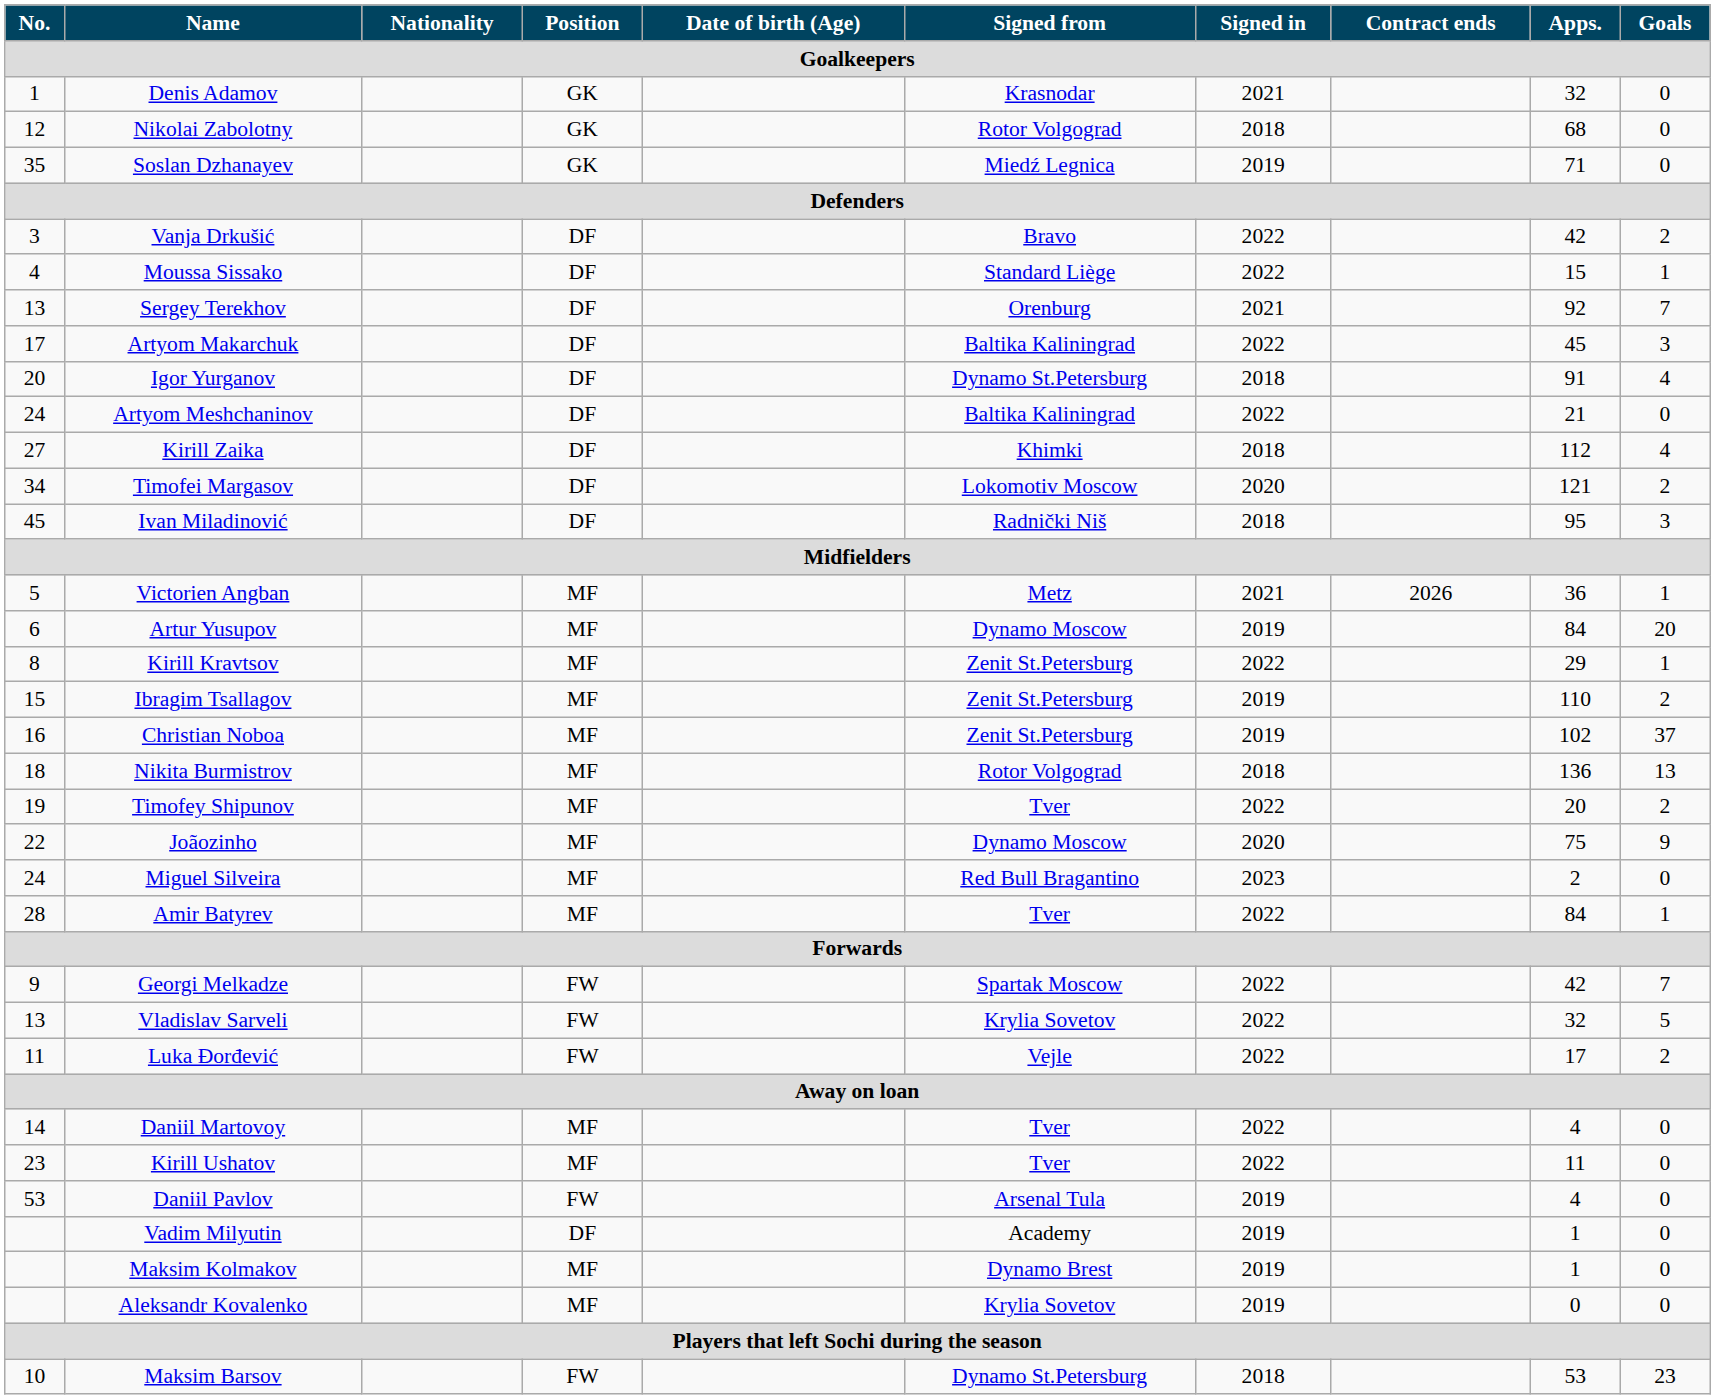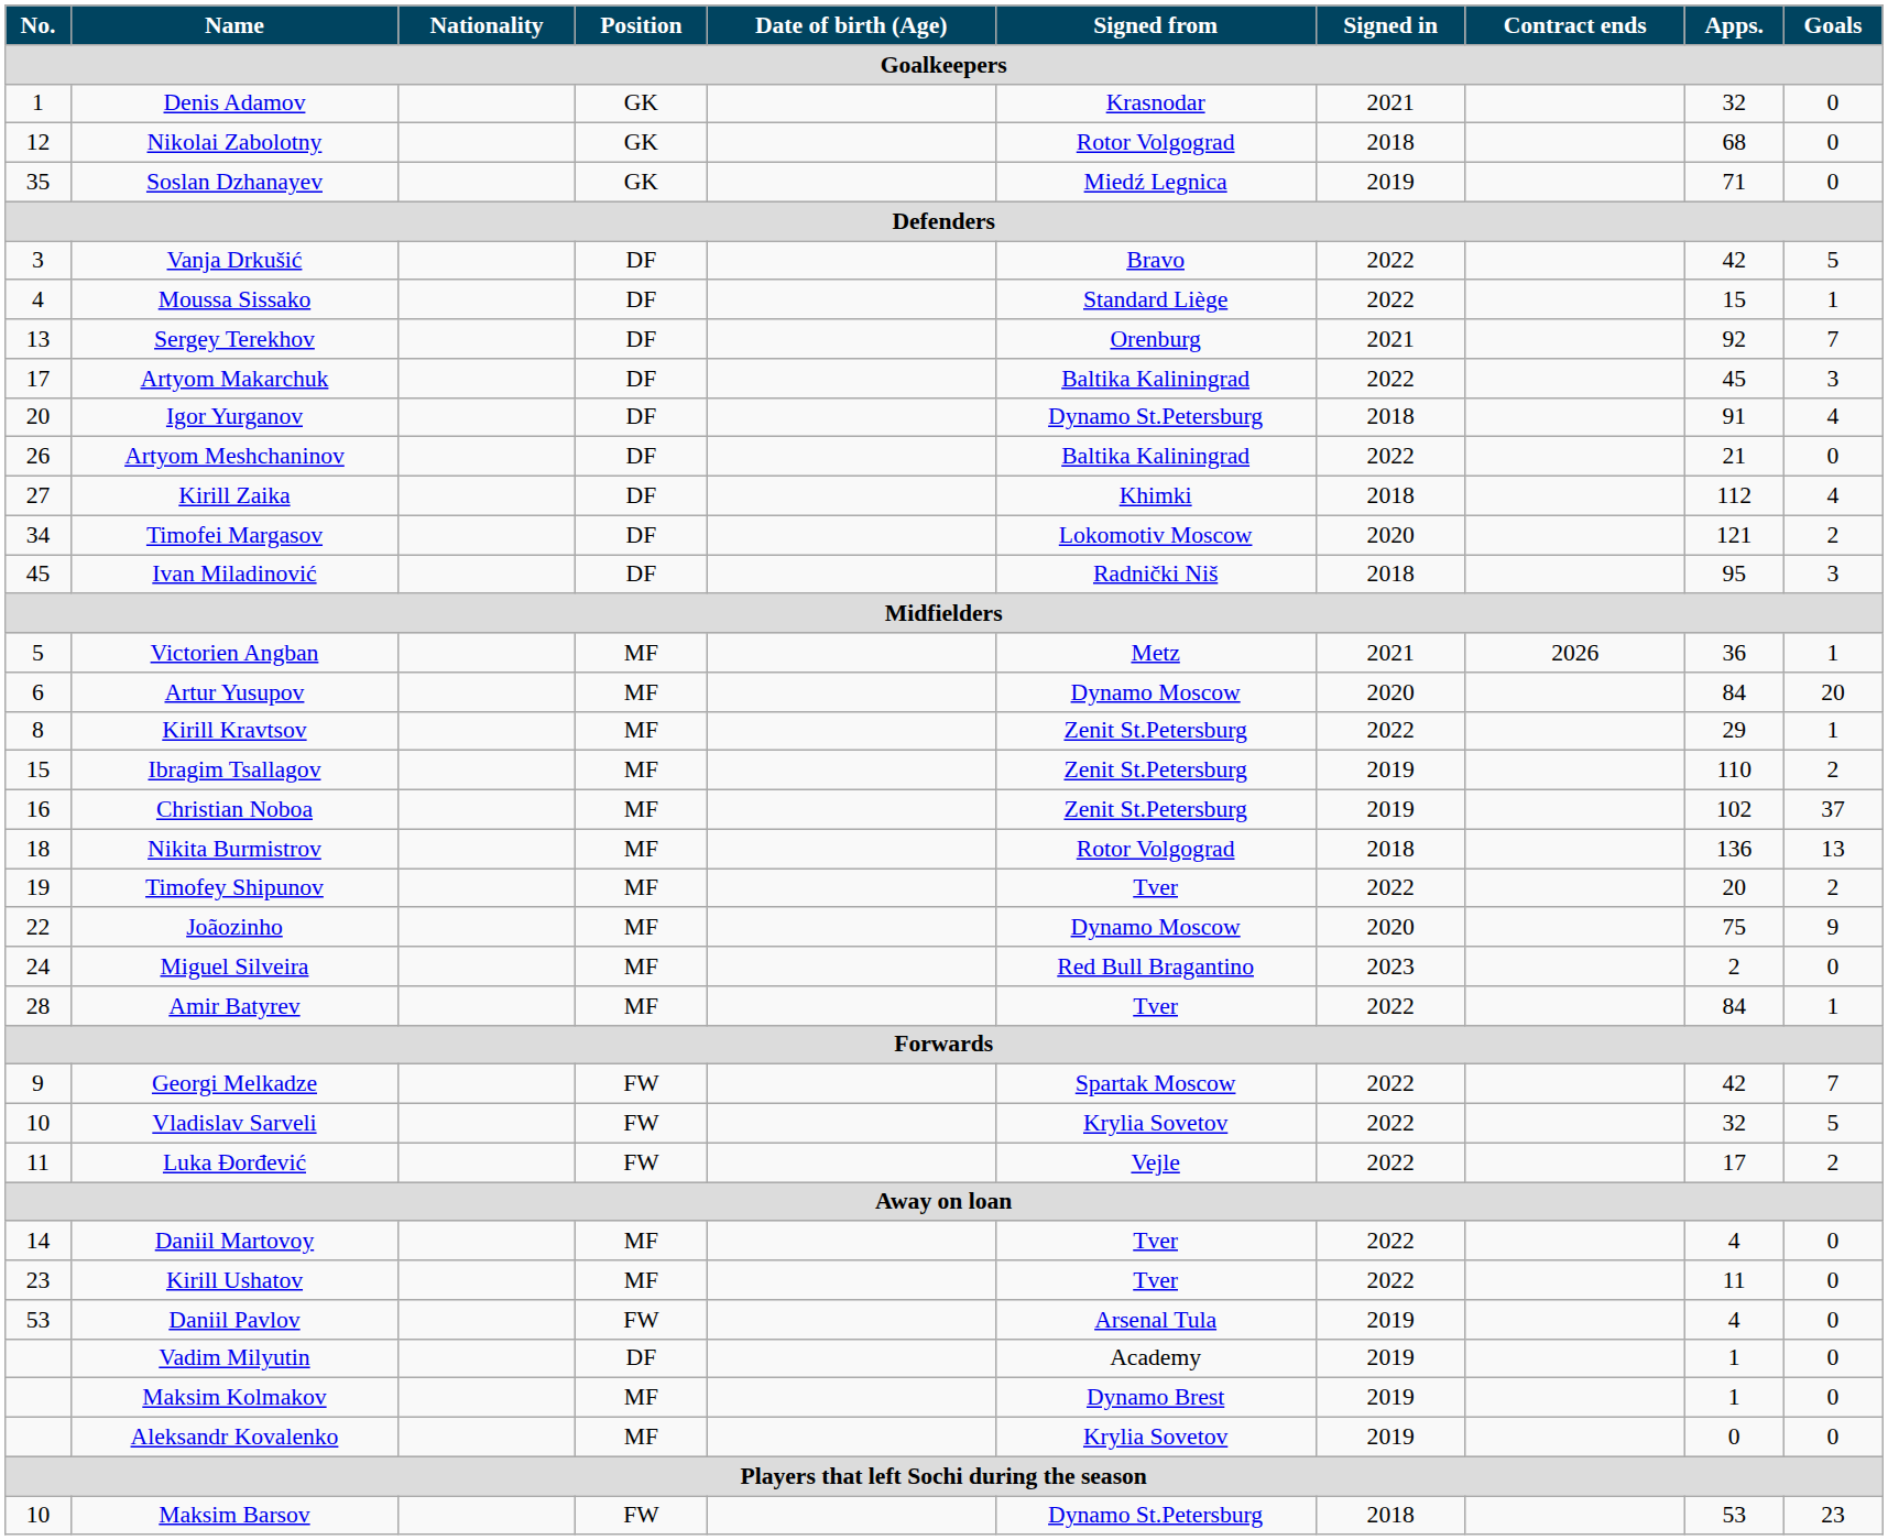 <table class="wikitable"  style="text-align:center; font-size:90%; width:90%;">
 <tr>
 <th style="background:#004460; color:white; text-align:center;">No.</th>
 <th style="background:#004460; color:white; text-align:center;">Name</th>
 <th style="background:#004460; color:white; text-align:center;">Nationality</th>
 <th style="background:#004460; color:white; text-align:center;">Position</th>
 <th style="background:#004460; color:white; text-align:center;">Date of birth (Age)</th>
 <th style="background:#004460; color:white; text-align:center;">Signed from</th>
 <th style="background:#004460; color:white; text-align:center;">Signed in</th>
 <th style="background:#004460; color:white; text-align:center;">Contract ends</th>
 <th style="background:#004460; color:white; text-align:center;">Apps.</th>
 <th style="background:#004460; color:white; text-align:center;">Goals</th>
 </tr>
 <tr>
 <th colspan="11"  style="background:#dcdcdc; text-align:center;">Goalkeepers</th>
 </tr>
 <tr>
 <td>1</td>
 <td><a href='#'>Denis Adamov</a></td>
 <td></td>
 <td>GK</td>
 <td></td>
 <td><a href='#'>Krasnodar</a></td>
 <td>2021</td>
 <td></td>
 <td>32</td>
 <td>0</td>
 </tr>
 <tr>
 <td>12</td>
 <td><a href='#'>Nikolai Zabolotny</a></td>
 <td></td>
 <td>GK</td>
 <td></td>
 <td><a href='#'>Rotor Volgograd</a></td>
 <td>2018</td>
 <td></td>
 <td>68</td>
 <td>0</td>
 </tr>
 <tr>
 <td>35</td>
 <td><a href='#'>Soslan Dzhanayev</a></td>
 <td></td>
 <td>GK</td>
 <td></td>
 <td><a href='#'>Miedź Legnica</a></td>
 <td>2019</td>
 <td></td>
 <td>71</td>
 <td>0</td>
 </tr>
 <tr>
 <th colspan="11"  style="background:#dcdcdc; text-align:center;">Defenders</th>
 </tr>
 <tr>
 <td>3</td>
 <td><a href='#'>Vanja Drkušić</a></td>
 <td></td>
 <td>DF</td>
 <td></td>
 <td><a href='#'>Bravo</a></td>
 <td>2022</td>
 <td></td>
 <td>42</td>
-<td>2</td>
+<td>5</td>
 </tr>
 <tr>
 <td>4</td>
 <td><a href='#'>Moussa Sissako</a></td>
 <td></td>
 <td>DF</td>
 <td></td>
 <td><a href='#'>Standard Liège</a></td>
 <td>2022</td>
 <td></td>
 <td>15</td>
 <td>1</td>
 </tr>
 <tr>
 <td>13</td>
 <td><a href='#'>Sergey Terekhov</a></td>
 <td></td>
 <td>DF</td>
 <td></td>
 <td><a href='#'>Orenburg</a></td>
 <td>2021</td>
 <td></td>
 <td>92</td>
 <td>7</td>
 </tr>
 <tr>
 <td>17</td>
 <td><a href='#'>Artyom Makarchuk</a></td>
 <td></td>
 <td>DF</td>
 <td></td>
 <td><a href='#'>Baltika Kaliningrad</a></td>
 <td>2022</td>
 <td></td>
 <td>45</td>
 <td>3</td>
 </tr>
 <tr>
 <td>20</td>
 <td><a href='#'>Igor Yurganov</a></td>
 <td></td>
 <td>DF</td>
 <td></td>
 <td><a href='#'>Dynamo St.Petersburg</a></td>
 <td>2018</td>
 <td></td>
 <td>91</td>
 <td>4</td>
 </tr>
 <tr>
-<td>24</td>
+<td>26</td>
 <td><a href='#'>Artyom Meshchaninov</a></td>
 <td></td>
 <td>DF</td>
 <td></td>
 <td><a href='#'>Baltika Kaliningrad</a></td>
 <td>2022</td>
 <td></td>
 <td>21</td>
 <td>0</td>
 </tr>
 <tr>
 <td>27</td>
 <td><a href='#'>Kirill Zaika</a></td>
 <td></td>
 <td>DF</td>
 <td></td>
 <td><a href='#'>Khimki</a></td>
 <td>2018</td>
 <td></td>
 <td>112</td>
 <td>4</td>
 </tr>
 <tr>
 <td>34</td>
 <td><a href='#'>Timofei Margasov</a></td>
 <td></td>
 <td>DF</td>
 <td></td>
 <td><a href='#'>Lokomotiv Moscow</a></td>
 <td>2020</td>
 <td></td>
 <td>121</td>
 <td>2</td>
 </tr>
 <tr>
 <td>45</td>
 <td><a href='#'>Ivan Miladinović</a></td>
 <td></td>
 <td>DF</td>
 <td></td>
 <td><a href='#'>Radnički Niš</a></td>
 <td>2018</td>
 <td></td>
 <td>95</td>
 <td>3</td>
 </tr>
 <tr>
 <th colspan="11"  style="background:#dcdcdc; text-align:center;">Midfielders</th>
 </tr>
 <tr>
 <td>5</td>
 <td><a href='#'>Victorien Angban</a></td>
 <td></td>
 <td>MF</td>
 <td></td>
 <td><a href='#'>Metz</a></td>
 <td>2021</td>
 <td>2026</td>
 <td>36</td>
 <td>1</td>
 </tr>
 <tr>
 <td>6</td>
 <td><a href='#'>Artur Yusupov</a></td>
 <td></td>
 <td>MF</td>
 <td></td>
 <td><a href='#'>Dynamo Moscow</a></td>
-<td>2019</td>
+<td>2020</td>
 <td></td>
 <td>84</td>
 <td>20</td>
 </tr>
 <tr>
 <td>8</td>
 <td><a href='#'>Kirill Kravtsov</a></td>
 <td></td>
 <td>MF</td>
 <td></td>
 <td><a href='#'>Zenit St.Petersburg</a></td>
 <td>2022</td>
 <td></td>
 <td>29</td>
 <td>1</td>
 </tr>
 <tr>
 <td>15</td>
 <td><a href='#'>Ibragim Tsallagov</a></td>
 <td></td>
 <td>MF</td>
 <td></td>
 <td><a href='#'>Zenit St.Petersburg</a></td>
 <td>2019</td>
 <td></td>
 <td>110</td>
 <td>2</td>
 </tr>
 <tr>
 <td>16</td>
 <td><a href='#'>Christian Noboa</a></td>
 <td></td>
 <td>MF</td>
 <td></td>
 <td><a href='#'>Zenit St.Petersburg</a></td>
 <td>2019</td>
 <td></td>
 <td>102</td>
 <td>37</td>
 </tr>
 <tr>
 <td>18</td>
 <td><a href='#'>Nikita Burmistrov</a></td>
 <td></td>
 <td>MF</td>
 <td></td>
 <td><a href='#'>Rotor Volgograd</a></td>
 <td>2018</td>
 <td></td>
 <td>136</td>
 <td>13</td>
 </tr>
 <tr>
 <td>19</td>
 <td><a href='#'>Timofey Shipunov</a></td>
 <td></td>
 <td>MF</td>
 <td></td>
 <td><a href='#'>Tver</a></td>
 <td>2022</td>
 <td></td>
 <td>20</td>
 <td>2</td>
 </tr>
 <tr>
 <td>22</td>
 <td><a href='#'>Joãozinho</a></td>
 <td></td>
 <td>MF</td>
 <td></td>
 <td><a href='#'>Dynamo Moscow</a></td>
 <td>2020</td>
 <td></td>
 <td>75</td>
 <td>9</td>
 </tr>
 <tr>
 <td>24</td>
 <td><a href='#'>Miguel Silveira</a></td>
 <td></td>
 <td>MF</td>
 <td></td>
 <td><a href='#'>Red Bull Bragantino</a></td>
 <td>2023</td>
 <td></td>
 <td>2</td>
 <td>0</td>
 </tr>
 <tr>
 <td>28</td>
 <td><a href='#'>Amir Batyrev</a></td>
 <td></td>
 <td>MF</td>
 <td></td>
 <td><a href='#'>Tver</a></td>
 <td>2022</td>
 <td></td>
 <td>84</td>
 <td>1</td>
 </tr>
 <tr>
 <th colspan="11"  style="background:#dcdcdc; text-align:center;">Forwards</th>
 </tr>
 <tr>
 <td>9</td>
 <td><a href='#'>Georgi Melkadze</a></td>
 <td></td>
 <td>FW</td>
 <td></td>
 <td><a href='#'>Spartak Moscow</a></td>
 <td>2022</td>
 <td></td>
 <td>42</td>
 <td>7</td>
 </tr>
 <tr>
-<td>13</td>
+<td>10</td>
 <td><a href='#'>Vladislav Sarveli</a></td>
 <td></td>
 <td>FW</td>
 <td></td>
 <td><a href='#'>Krylia Sovetov</a></td>
 <td>2022</td>
 <td></td>
 <td>32</td>
 <td>5</td>
 </tr>
 <tr>
 <td>11</td>
 <td><a href='#'>Luka Đorđević</a></td>
 <td></td>
 <td>FW</td>
 <td></td>
 <td><a href='#'>Vejle</a></td>
 <td>2022</td>
 <td></td>
 <td>17</td>
 <td>2</td>
 </tr>
 <tr>
 <th colspan="11"  style="background:#dcdcdc; text-align:center;">Away on loan</th>
 </tr>
 <tr>
 <td>14</td>
 <td><a href='#'>Daniil Martovoy</a></td>
 <td></td>
 <td>MF</td>
 <td></td>
 <td><a href='#'>Tver</a></td>
 <td>2022</td>
 <td></td>
 <td>4</td>
 <td>0</td>
 </tr>
 <tr>
 <td>23</td>
 <td><a href='#'>Kirill Ushatov</a></td>
 <td></td>
 <td>MF</td>
 <td></td>
 <td><a href='#'>Tver</a></td>
 <td>2022</td>
 <td></td>
 <td>11</td>
 <td>0</td>
 </tr>
 <tr>
 <td>53</td>
 <td><a href='#'>Daniil Pavlov</a></td>
 <td></td>
 <td>FW</td>
 <td></td>
 <td><a href='#'>Arsenal Tula</a></td>
 <td>2019</td>
 <td></td>
 <td>4</td>
 <td>0</td>
 </tr>
 <tr>
 <td></td>
 <td><a href='#'>Vadim Milyutin</a></td>
 <td></td>
 <td>DF</td>
 <td></td>
 <td>Academy</td>
 <td>2019</td>
 <td></td>
 <td>1</td>
 <td>0</td>
 </tr>
 <tr>
 <td></td>
 <td><a href='#'>Maksim Kolmakov</a></td>
 <td></td>
 <td>MF</td>
 <td></td>
 <td><a href='#'>Dynamo Brest</a></td>
 <td>2019</td>
 <td></td>
 <td>1</td>
 <td>0</td>
 </tr>
 <tr>
 <td></td>
 <td><a href='#'>Aleksandr Kovalenko</a></td>
 <td></td>
 <td>MF</td>
 <td></td>
 <td><a href='#'>Krylia Sovetov</a></td>
 <td>2019</td>
 <td></td>
 <td>0</td>
 <td>0</td>
 </tr>
 <tr>
 <th colspan="11"  style="background:#dcdcdc; text-align:center;">Players that left Sochi during the season</th>
 </tr>
 <tr>
 <td>10</td>
 <td><a href='#'>Maksim Barsov</a></td>
 <td></td>
 <td>FW</td>
 <td></td>
 <td><a href='#'>Dynamo St.Petersburg</a></td>
 <td>2018</td>
 <td></td>
 <td>53</td>
 <td>23</td>
 </tr>
 </table>
